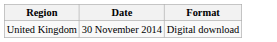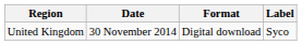 <table class=wikitable>
 <tr>
 <th>Region</th>
 <th>Date</th>
 <th>Format</th>
+<th>Label</th>
 </tr>
 <tr>
 <td>United Kingdom</td>
 <td>30 November 2014</td>
 <td>Digital download</td>
+<td>Syco</td>
 </tr>
 </table>
